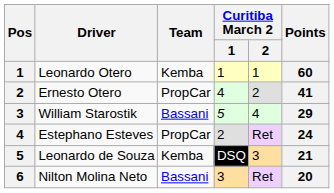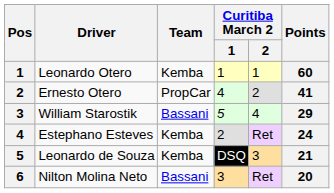 <table class="wikitable" style="font-size:85%">
 <tr>
 <th rowspan=2>Pos</th>
 <th rowspan=2>Driver</th>
 <th rowspan=2>Team</th>
 <th colspan=2> <a href='#'>Curitiba</a><br>March 2</th>
 <th rowspan=2>Points</th>
 </tr>
 <tr>
 <th width="27">1</th>
 <th width="27">2</th>
 </tr>
 <tr>
 <th>1</th>
 <td> Leonardo Otero</td>
 <td>Kemba</td>
 <td style="background:#FFFFBF;">1</td>
 <td style="background:#FFFFBF;">1</td>
 <th>60</th>
 </tr>
 <tr>
 <th>2</th>
 <td> Ernesto Otero</td>
 <td>PropCar</td>
 <td style="background:#DFFFDF;">4</td>
 <td style="background:#DFDFDF;">2</td>
 <th>41</th>
 </tr>
 <tr>
 <th>3</th>
 <td> William Starostik</td>
 <td><a href='#'>Bassani</a></td>
 <td style="background:#DFFFDF;"><em>5</em></td>
 <td style="background:#DFFFDF;">4</td>
 <th>29</th>
 </tr>
 <tr>
 <th>4</th>
 <td> Estephano Esteves</td>
-<td>PropCar</td>
+<td>Kemba</td>
 <td style="background:#DFDFDF;">2</td>
 <td style="background:#EFCFFF;">Ret</td>
 <th>24</th>
 </tr>
 <tr>
 <th>5</th>
 <td> Leonardo de Souza</td>
 <td>Kemba</td>
 <td style="background:#000000; color:white">DSQ</td>
 <td style="background:#FFDF9F;">3</td>
 <th>21</th>
 </tr>
 <tr>
 <th>6</th>
 <td> Nilton Molina Neto</td>
 <td><a href='#'>Bassani</a></td>
 <td style="background:#FFDF9F;">3</td>
 <td style="background:#EFCFFF;">Ret</td>
 <th>20</th>
 </tr>
 </table>
